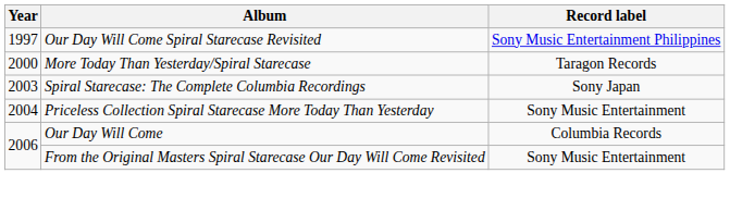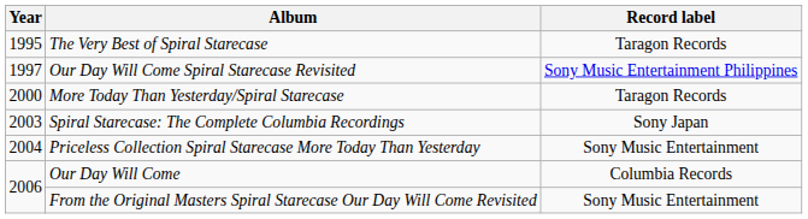 <table class="wikitable" style=text-align:center;>
 <tr>
 <th>Year</th>
 <th>Album</th>
 <th>Record label</th>
+</tr>
+<tr>
+<td>1995</td>
+<td align=left><em>The Very Best of Spiral Starecase</em></td>
+<td>Taragon Records</td>
 </tr>
 <tr>
 <td>1997</td>
 <td align=left><em>Our Day Will Come Spiral Starecase Revisited</em></td>
 <td><a href='#'>Sony Music Entertainment Philippines</a></td>
 </tr>
 <tr>
 <td>2000</td>
 <td align=left><em>More Today Than Yesterday/Spiral Starecase</em></td>
 <td>Taragon Records</td>
 </tr>
 <tr>
 <td>2003</td>
 <td align=left><em>Spiral Starecase: The Complete Columbia Recordings</em></td>
 <td>Sony Japan</td>
 </tr>
 <tr>
 <td>2004</td>
 <td align=left><em>Priceless Collection Spiral Starecase More Today Than Yesterday</em></td>
 <td>Sony Music Entertainment</td>
 </tr>
 <tr>
 <td rowspan="2">2006</td>
 <td align=left><em>Our Day Will Come</em></td>
 <td>Columbia Records</td>
 </tr>
 <tr>
 <td align=left><em>From the Original Masters Spiral Starecase Our Day Will Come Revisited</em></td>
 <td>Sony Music Entertainment</td>
 </tr>
 </table>
